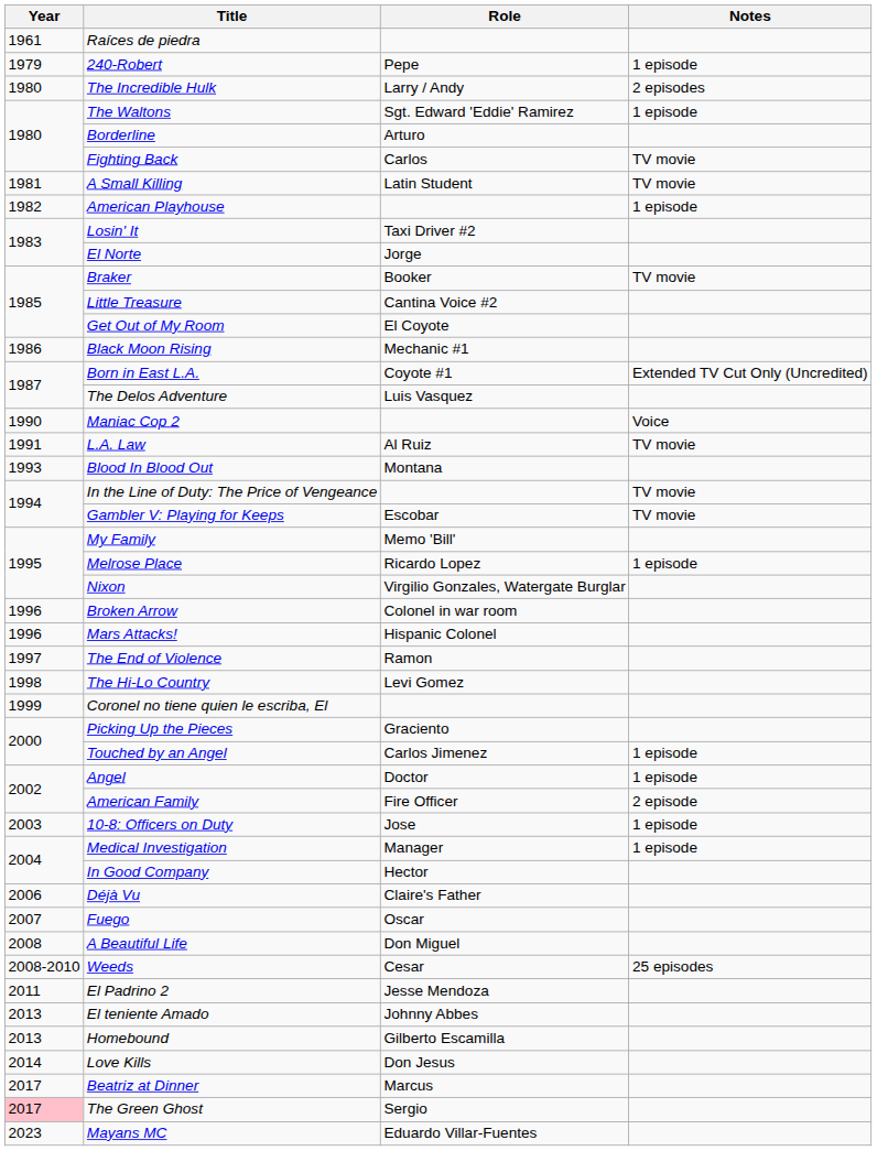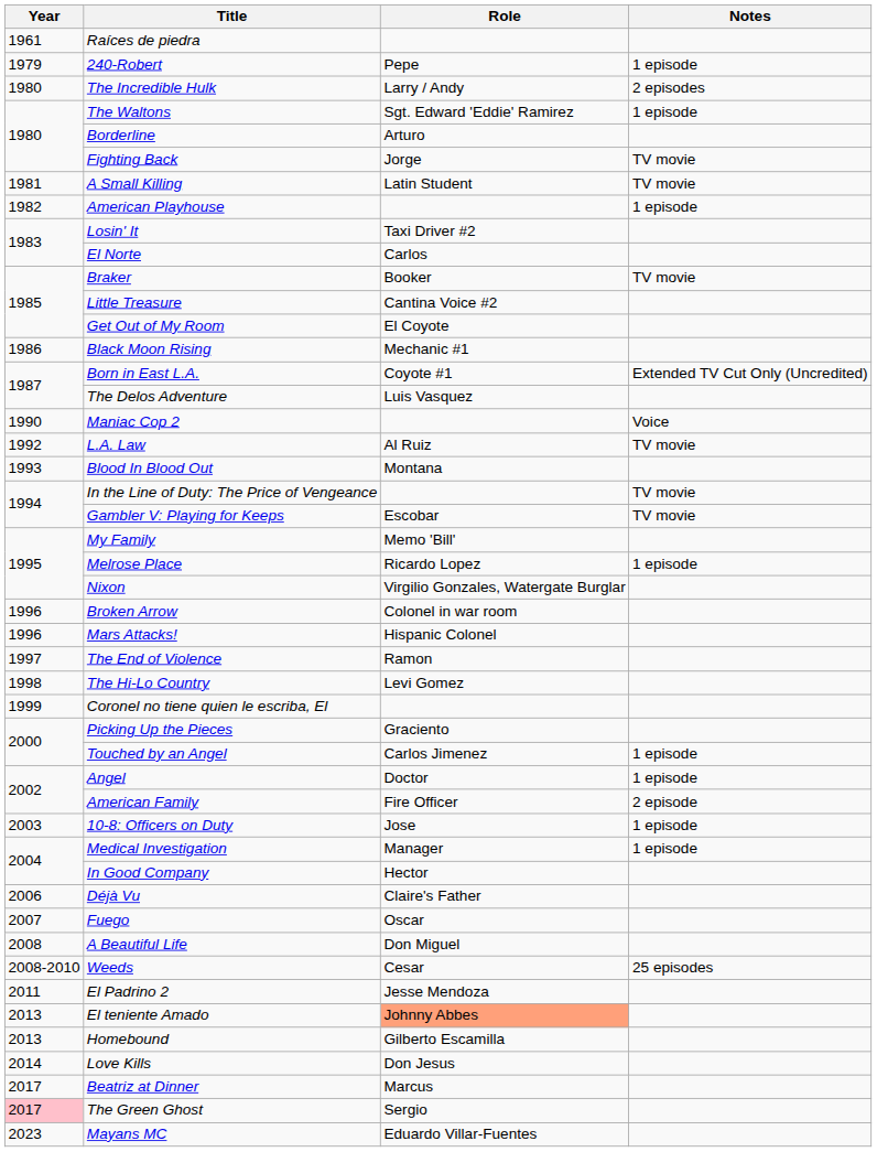 <table class="wikitable">
 <tr>
 <th>Year</th>
 <th>Title</th>
 <th>Role</th>
 <th>Notes</th>
 </tr>
 <tr>
 <td>1961</td>
 <td><em>Raíces de piedra</em></td>
 <td></td>
 <td></td>
 </tr>
 <tr>
 <td>1979</td>
 <td><em><a href='#'>240-Robert</a></em></td>
 <td>Pepe</td>
 <td>1 episode</td>
 </tr>
 <tr>
 <td>1980</td>
 <td><em><a href='#'>The Incredible Hulk</a></em></td>
 <td>Larry / Andy</td>
 <td>2 episodes</td>
 </tr>
 <tr>
 <td rowspan="3">1980</td>
 <td><em><a href='#'>The Waltons</a></em></td>
 <td>Sgt. Edward 'Eddie' Ramirez</td>
 <td>1 episode</td>
 </tr>
 <tr>
 <td><em><a href='#'>Borderline</a></em></td>
 <td>Arturo</td>
 <td></td>
 </tr>
 <tr>
 <td><em><a href='#'>Fighting Back</a></em></td>
-<td>Carlos</td>
+<td>Jorge</td>
 <td>TV movie</td>
 </tr>
 <tr>
 <td>1981</td>
 <td><em><a href='#'>A Small Killing</a></em></td>
 <td>Latin Student</td>
 <td>TV movie</td>
 </tr>
 <tr>
 <td>1982</td>
 <td><em><a href='#'>American Playhouse</a></em></td>
 <td></td>
 <td>1 episode</td>
 </tr>
 <tr>
 <td rowspan="2">1983</td>
 <td><em><a href='#'>Losin' It</a></em></td>
 <td>Taxi Driver #2</td>
 <td></td>
 </tr>
 <tr>
 <td><em><a href='#'>El Norte</a></em></td>
-<td>Jorge</td>
+<td>Carlos</td>
 <td></td>
 </tr>
 <tr>
 <td rowspan="3">1985</td>
 <td><em><a href='#'>Braker</a></em></td>
 <td>Booker</td>
 <td>TV movie</td>
 </tr>
 <tr>
 <td><em><a href='#'>Little Treasure</a></em></td>
 <td>Cantina Voice #2</td>
 <td></td>
 </tr>
 <tr>
 <td><em><a href='#'>Get Out of My Room</a></em></td>
 <td>El Coyote</td>
 <td></td>
 </tr>
 <tr>
 <td>1986</td>
 <td><em><a href='#'>Black Moon Rising</a></em></td>
 <td>Mechanic #1</td>
 <td></td>
 </tr>
 <tr>
 <td rowspan="2">1987</td>
 <td><em><a href='#'> Born in East L.A.</a></em></td>
 <td>Coyote #1</td>
 <td>Extended TV Cut Only (Uncredited)</td>
 </tr>
 <tr>
 <td><em>The Delos Adventure</em></td>
 <td>Luis Vasquez</td>
 <td></td>
 </tr>
 <tr>
 <td>1990</td>
 <td><em><a href='#'>Maniac Cop 2</a></em></td>
 <td></td>
 <td>Voice</td>
 </tr>
 <tr>
-<td>1991</td>
+<td>1992</td>
 <td><em><a href='#'>L.A. Law</a></em></td>
 <td>Al Ruiz</td>
 <td>TV movie</td>
 </tr>
 <tr>
 <td>1993</td>
 <td><em><a href='#'>Blood In Blood Out</a></em></td>
 <td>Montana</td>
 <td></td>
 </tr>
 <tr>
 <td rowspan="2">1994</td>
 <td><em>In the Line of Duty: The Price of Vengeance</em></td>
 <td></td>
 <td>TV movie</td>
 </tr>
 <tr>
 <td><em><a href='#'>Gambler V: Playing for Keeps</a></em></td>
 <td>Escobar</td>
 <td>TV movie</td>
 </tr>
 <tr>
 <td rowspan="3">1995</td>
 <td><em><a href='#'>My Family</a></em></td>
 <td>Memo 'Bill'</td>
 <td></td>
 </tr>
 <tr>
 <td><em><a href='#'>Melrose Place</a></em></td>
 <td>Ricardo Lopez</td>
 <td>1 episode</td>
 </tr>
 <tr>
 <td><em><a href='#'>Nixon</a></em></td>
 <td>Virgilio Gonzales, Watergate Burglar</td>
 <td></td>
 </tr>
 <tr>
 <td>1996</td>
 <td><em><a href='#'>Broken Arrow</a></em></td>
 <td>Colonel in war room</td>
 <td></td>
 </tr>
 <tr>
 <td>1996</td>
 <td><em><a href='#'>Mars Attacks!</a></em></td>
 <td>Hispanic Colonel</td>
 <td></td>
 </tr>
 <tr>
 <td>1997</td>
 <td><em><a href='#'>The End of Violence</a></em></td>
 <td>Ramon</td>
 <td></td>
 </tr>
 <tr>
 <td>1998</td>
 <td><em><a href='#'>The Hi-Lo Country</a></em></td>
 <td>Levi Gomez</td>
 <td></td>
 </tr>
 <tr>
 <td>1999</td>
 <td><em>Coronel no tiene quien le escriba, El</em></td>
 <td></td>
 <td></td>
 </tr>
 <tr>
 <td rowspan="2">2000</td>
 <td><em><a href='#'>Picking Up the Pieces</a></em></td>
 <td>Graciento</td>
 <td></td>
 </tr>
 <tr>
 <td><em><a href='#'>Touched by an Angel</a></em></td>
 <td>Carlos Jimenez</td>
 <td>1 episode</td>
 </tr>
 <tr>
 <td rowspan="2">2002</td>
 <td><em><a href='#'>Angel</a></em></td>
 <td>Doctor</td>
 <td>1 episode</td>
 </tr>
 <tr>
 <td><em><a href='#'>American Family</a></em></td>
 <td>Fire Officer</td>
 <td>2 episode</td>
 </tr>
 <tr>
 <td>2003</td>
 <td><em><a href='#'>10-8: Officers on Duty</a></em></td>
 <td>Jose</td>
 <td>1 episode</td>
 </tr>
 <tr>
 <td rowspan="2">2004</td>
 <td><em><a href='#'>Medical Investigation</a></em></td>
 <td>Manager</td>
 <td>1 episode</td>
 </tr>
 <tr>
 <td><em><a href='#'>In Good Company</a></em></td>
 <td>Hector</td>
 <td></td>
 </tr>
 <tr>
 <td>2006</td>
 <td><em><a href='#'>Déjà Vu</a></em></td>
 <td>Claire's Father</td>
 <td></td>
 </tr>
 <tr>
 <td>2007</td>
 <td><em><a href='#'>Fuego</a></em></td>
 <td>Oscar</td>
 <td></td>
 </tr>
 <tr>
 <td>2008</td>
 <td><em><a href='#'>A Beautiful Life</a></em></td>
 <td>Don Miguel</td>
 <td></td>
 </tr>
 <tr>
 <td>2008-2010</td>
 <td><em><a href='#'>Weeds</a></em></td>
 <td>Cesar</td>
 <td>25 episodes</td>
 </tr>
 <tr>
 <td>2011</td>
 <td><em>El Padrino 2</em></td>
 <td>Jesse Mendoza</td>
 <td></td>
 </tr>
 <tr>
 <td>2013</td>
 <td><em>El teniente Amado</em></td>
-<td>Johnny Abbes</td>
+<td style="background: lightsalmon;">Johnny Abbes</td>
 <td></td>
 </tr>
 <tr>
 <td>2013</td>
 <td><em>Homebound</em></td>
 <td>Gilberto Escamilla</td>
 <td></td>
 </tr>
 <tr>
 <td>2014</td>
 <td><em>Love Kills</em></td>
 <td>Don Jesus</td>
 <td></td>
 </tr>
 <tr>
 <td>2017</td>
 <td><em><a href='#'>Beatriz at Dinner</a></em></td>
 <td>Marcus</td>
 <td></td>
 </tr>
 <tr>
 <td style="background: pink;">2017</td>
 <td><em>The Green Ghost</em></td>
 <td>Sergio</td>
 <td></td>
 </tr>
 <tr>
 <td>2023</td>
 <td><em><a href='#'>Mayans MC</a></em></td>
 <td>Eduardo Villar-Fuentes</td>
 <td></td>
 </tr>
 </table>
